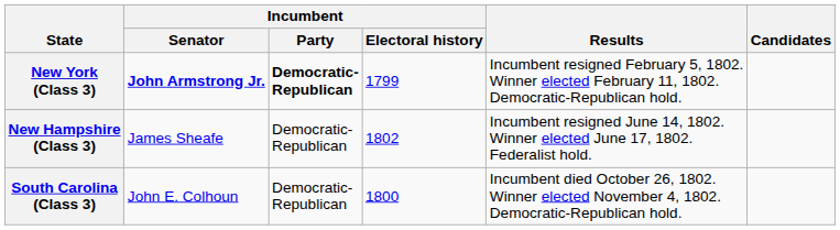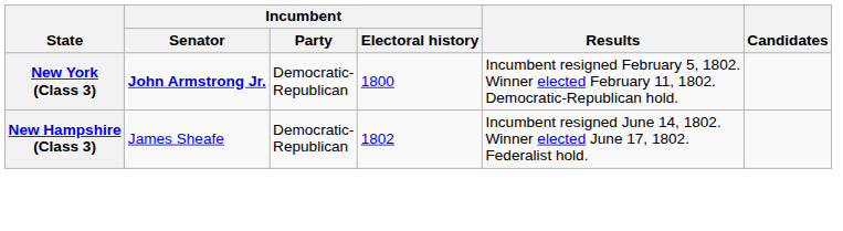 <table class=wikitable>
 <tr valign=bottom>
 <th rowspan=2>State</th>
 <th colspan=3>Incumbent</th>
 <th rowspan=2>Results</th>
 <th rowspan=2>Candidates</th>
 </tr>
 <tr>
 <th>Senator</th>
 <th>Party</th>
 <th>Electoral history</th>
 </tr>
 <tr>
 <th><a href='#'>New York</a><br>(Class 3)</th>
 <td><strong><a href='#'>John Armstrong Jr.</a></strong></td>
-<td><strong>Democratic-<br>Republican</strong></td>
-<td><a href='#'>1799 </a></td>
+<td>Democratic-<br>Republican</td>
+<td><a href='#'>1800 </a></td>
 <td>Incumbent resigned February 5, 1802.<br>Winner <a href='#'>elected</a> February 11, 1802.<br>Democratic-Republican hold.</td>
 <td nowrap></td>
 </tr>
 <tr>
 <th><a href='#'>New Hampshire</a><br>(Class 3)</th>
 <td><a href='#'>James Sheafe</a></td>
 <td>Democratic-<br>Republican</td>
 <td><a href='#'>1802</a></td>
 <td>Incumbent resigned June 14, 1802.<br>Winner <a href='#'>elected</a> June 17, 1802.<br>Federalist hold.</td>
 <td nowrap></td>
 </tr>
-<tr>
-<th><a href='#'>South Carolina</a><br>(Class 3)</th>
-<td><a href='#'>John E. Colhoun</a></td>
-<td>Democratic-<br>Republican</td>
-<td><a href='#'>1800</a></td>
-<td>Incumbent died October 26, 1802.<br>Winner <a href='#'>elected</a> November 4, 1802.<br>Democratic-Republican hold.</td>
-<td nowrap></td>
-</tr>
 </table>
